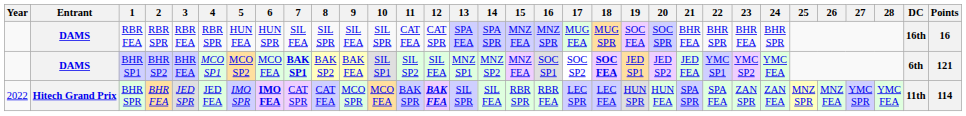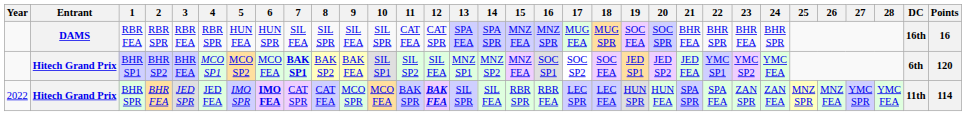 <table class="wikitable" style="text-align:center; font-size:85%">
 <tr>
 <th>Year</th>
 <th>Entrant</th>
 <th>1</th>
 <th>2</th>
 <th>3</th>
 <th>4</th>
 <th>5</th>
 <th>6</th>
 <th>7</th>
 <th>8</th>
 <th>9</th>
 <th>10</th>
 <th>11</th>
 <th>12</th>
 <th>13</th>
 <th>14</th>
 <th>15</th>
 <th>16</th>
 <th>17</th>
 <th>18</th>
 <th>19</th>
 <th>20</th>
 <th>21</th>
 <th>22</th>
 <th>23</th>
 <th>24</th>
 <th>25</th>
 <th>26</th>
 <th>27</th>
 <th>28</th>
 <th>DC</th>
 <th>Points</th>
 </tr>
 <tr>
 <td></td>
 <th nowrap><a href='#'>DAMS</a></th>
 <td><a href='#'>RBR<br>FEA</a><br></td>
 <td><a href='#'>RBR<br>SPR</a><br></td>
 <td><a href='#'>RBR<br>FEA</a><br></td>
 <td><a href='#'>RBR<br>SPR</a><br></td>
 <td><a href='#'>HUN<br>FEA</a><br></td>
 <td><a href='#'>HUN<br>SPR</a><br></td>
 <td><a href='#'>SIL<br>FEA</a><br></td>
 <td><a href='#'>SIL<br>SPR</a><br></td>
 <td><a href='#'>SIL<br>FEA</a><br></td>
 <td><a href='#'>SIL<br>SPR</a><br></td>
 <td><a href='#'>CAT<br>FEA</a><br></td>
 <td><a href='#'>CAT<br>SPR</a><br></td>
 <td style="background:#CFCFFF;"><a href='#'>SPA<br>FEA</a><br></td>
 <td style="background:#CFCFFF;"><a href='#'>SPA<br>SPR</a><br></td>
 <td style="background:#CFCFFF;"><a href='#'>MNZ<br>FEA</a><br></td>
 <td style="background:#CFCFFF;"><a href='#'>MNZ<br>SPR</a><br></td>
 <td style="background:#DFFFDF;"><a href='#'>MUG<br>FEA</a><br></td>
 <td style="background:#FFDF9F;"><a href='#'>MUG<br>SPR</a><br></td>
 <td style="background:#EFCFFF;"><a href='#'>SOC<br>FEA</a><br></td>
 <td style="background:#CFCFFF;"><a href='#'>SOC<br>SPR</a><br></td>
 <td><a href='#'>BHR<br>FEA</a></td>
 <td><a href='#'>BHR<br>SPR</a></td>
 <td><a href='#'>BHR<br>FEA</a></td>
 <td><a href='#'>BHR<br>SPR</a></td>
 <td colspan=4></td>
 <th>16th</th>
 <th>16</th>
 </tr>
 <tr>
 <td></td>
-<th nowrap><a href='#'>DAMS</a></th>
+<th nowrap><a href='#'>Hitech Grand Prix</a></th>
 <td style="background:#CFCFFF;"><a href='#'>BHR<br>SP1</a><br></td>
 <td style="background:#CFCFFF;"><a href='#'>BHR<br>SP2</a><br></td>
 <td style="background:#CFCFFF;"><a href='#'>BHR<br>FEA</a><br></td>
 <td style="background:#DFFFDF;"><em><a href='#'>MCO<br>SP1</a></em><br></td>
 <td style="background:#FFDF9F;"><a href='#'>MCO<br>SP2</a><br></td>
 <td style="background:#DFFFDF;"><a href='#'>MCO<br>FEA</a><br></td>
 <td style="background:#DFFFDF;"><strong><a href='#'>BAK<br>SP1</a><br></strong></td>
 <td style="background:#FFFFBF;"><a href='#'>BAK<br>SP2</a><br></td>
 <td style="background:#FFFFBF;"><a href='#'>BAK<br>FEA</a><br></td>
 <td style="background:#DFDFDF;"><a href='#'>SIL<br>SP1</a><br></td>
 <td style="background:#DFFFDF;"><a href='#'>SIL<br>SP2</a><br></td>
 <td style="background:#DFFFDF;"><a href='#'>SIL<br>FEA</a><br></td>
 <td style="background:#DFFFDF;"><a href='#'>MNZ<br>SP1</a><br></td>
 <td style="background:#DFFFDF;"><a href='#'>MNZ<br>SP2</a><br></td>
 <td style="background:#EFCFFF;"><a href='#'>MNZ<br>FEA</a><br></td>
 <td style="background:#DFDFDF;"><a href='#'>SOC<br>SP1</a><br></td>
 <td style="background:#FFFFFF;"><a href='#'>SOC<br>SP2</a><br></td>
-<td style="background:#EFCFFF;"><strong><a href='#'>SOC<br>FEA</a><br></strong></td>
+<td style="background:#EFCFFF;"><a href='#'>SOC<br>FEA</a><br></td>
 <td style="background:#FFDF9F;"><a href='#'>JED<br>SP1</a><br> </td>
 <td style="background:#EFCFFF;"><a href='#'>JED<br>SP2</a><br> </td>
 <td style="background:#DFFFDF;"><a href='#'>JED<br>FEA</a><br></td>
 <td style="background:#CFCFFF;"><a href='#'>YMC<br>SP1</a><br></td>
 <td style="background:#EFCFFF;"><a href='#'>YMC<br>SP2</a><br></td>
 <td style="background:#DFFFDF;"><a href='#'>YMC<br>FEA</a><br></td>
 <td colspan=4></td>
 <th>6th</th>
-<th>121</th>
+<th>120</th>
 </tr>
 <tr>
 <td><a href='#'>2022</a></td>
 <th nowrap><a href='#'>Hitech Grand Prix</a></th>
 <td style="background:#DFFFDF;"><a href='#'>BHR<br>SPR</a><br></td>
 <td style="background:#FFDF9F;"><em><a href='#'>BHR<br>FEA</a></em><br></td>
 <td style="background:#DFDFDF;"><em><a href='#'>JED<br>SPR</a></em><br></td>
 <td style="background:#DFFFDF;"><a href='#'>JED<br>FEA</a><br></td>
 <td style="background:#CFCFFF;"><em><a href='#'>IMO<br>SPR</a></em><br></td>
 <td style="background:#EFCFFF;"><strong><a href='#'>IMO<br>FEA</a></strong><br></td>
 <td style="background:#EFCFFF;"><a href='#'>CAT<br>SPR</a><br></td>
 <td style="background:#CFCFFF;"><a href='#'>CAT<br>FEA</a><br></td>
 <td style="background:#DFFFDF;"><a href='#'>MCO<br>SPR</a><br></td>
 <td style="background:#FFDF9F;"><a href='#'>MCO<br>FEA</a><br></td>
 <td style="background:#CFCFFF;"><a href='#'>BAK<br>SPR</a><br></td>
 <td style="background:#EFCFFF;"><strong><em><a href='#'>BAK<br>FEA</a></em></strong><br></td>
 <td style="background:#CFCFFF;"><a href='#'>SIL<br>SPR</a><br></td>
 <td style="background:#DFFFDF;"><a href='#'>SIL<br>FEA</a><br></td>
 <td style="background:#DFFFDF;"><a href='#'>RBR<br>SPR</a><br></td>
 <td style="background:#DFFFDF;"><a href='#'>RBR<br>FEA</a><br></td>
 <td style="background:#CFCFFF;"><a href='#'>LEC<br>SPR</a><br></td>
 <td style="background:#CFCFFF;"><a href='#'>LEC<br>FEA</a><br></td>
 <td style="background:#DFDFDF;"><a href='#'>HUN<br>SPR</a><br></td>
 <td style="background:#DFFFDF;"><a href='#'>HUN<br>FEA</a><br></td>
 <td style="background:#CFCFFF;"><a href='#'>SPA<br>SPR</a><br></td>
 <td style="background:#DFFFDF;"><a href='#'>SPA<br>FEA</a><br></td>
 <td style="background:#DFFFDF;"><a href='#'>ZAN<br>SPR</a><br></td>
 <td style="background:#DFFFDF;"><a href='#'>ZAN<br>FEA</a><br></td>
 <td style="background:#FFFFBF;"><a href='#'>MNZ<br>SPR</a><br></td>
 <td style="background:#DFFFDF;"><a href='#'>MNZ<br>FEA</a><br></td>
 <td style="background:#CFCFFF;"><a href='#'>YMC<br>SPR</a><br></td>
 <td style="background:#DFFFDF;"><a href='#'>YMC<br>FEA</a><br></td>
 <th>11th</th>
 <th>114</th>
 </tr>
 </table>
